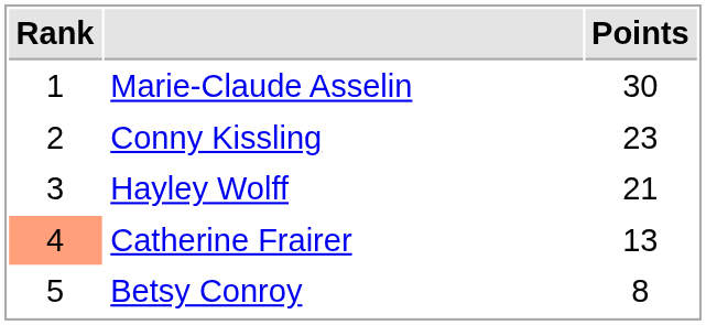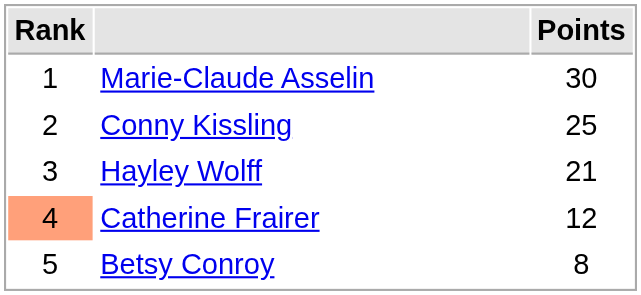 <table cellspacing="1" cellpadding="3" style="border:1px solid #AAAAAA;font-size:86%">
 <tr bgcolor="#E4E4E4">
 <th style="border-bottom:1px solid #AAAAAA" width=10>Rank</th>
 <th style="border-bottom:1px solid #AAAAAA" width=200></th>
 <th style="border-bottom:1px solid #AAAAAA" width=20>Points</th>
 </tr>
 <tr>
 <td align="center">1</td>
 <td> <a href='#'>Marie-Claude Asselin</a></td>
 <td align=center>30</td>
 </tr>
 <tr>
 <td align="center">2</td>
 <td> <a href='#'>Conny Kissling</a></td>
-<td align=center>23</td>
+<td align=center>25</td>
 </tr>
 <tr>
 <td align="center">3</td>
 <td> <a href='#'>Hayley Wolff</a></td>
 <td align=center>21</td>
 </tr>
 <tr>
 <td align="center" style="background: lightsalmon;">4</td>
 <td> <a href='#'>Catherine Frairer</a></td>
-<td align=center>13</td>
+<td align=center>12</td>
 </tr>
 <tr>
 <td align="center">5</td>
 <td> <a href='#'>Betsy Conroy</a></td>
 <td align=center>8</td>
 </tr>
 </table>
